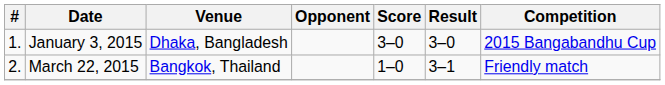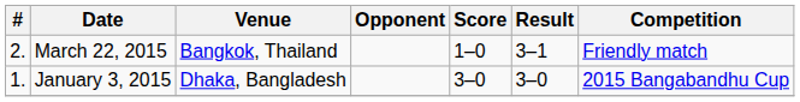 <table class="wikitable collapsible collapsed">
 <tr>
 <th>#</th>
 <th>Date</th>
 <th>Venue</th>
 <th>Opponent</th>
 <th>Score</th>
 <th>Result</th>
 <th>Competition</th>
 </tr>
 <tr>
+<td>2.</td>
+<td>March 22, 2015</td>
+<td><a href='#'>Bangkok</a>, Thailand</td>
+<td></td>
+<td>1–0</td>
+<td>3–1</td>
+<td><a href='#'>Friendly match</a></td>
+</tr>
+<tr>
 <td>1.</td>
 <td>January 3, 2015</td>
 <td><a href='#'>Dhaka</a>, Bangladesh</td>
 <td></td>
 <td>3–0</td>
 <td>3–0</td>
 <td><a href='#'>2015 Bangabandhu Cup</a></td>
 </tr>
 <tr>
-<td>2.</td>
-<td>March 22, 2015</td>
-<td><a href='#'>Bangkok</a>, Thailand</td>
-<td></td>
-<td>1–0</td>
-<td>3–1</td>
-<td><a href='#'>Friendly match</a></td>
-</tr>
-<tr>
 </tr>
 </table>
